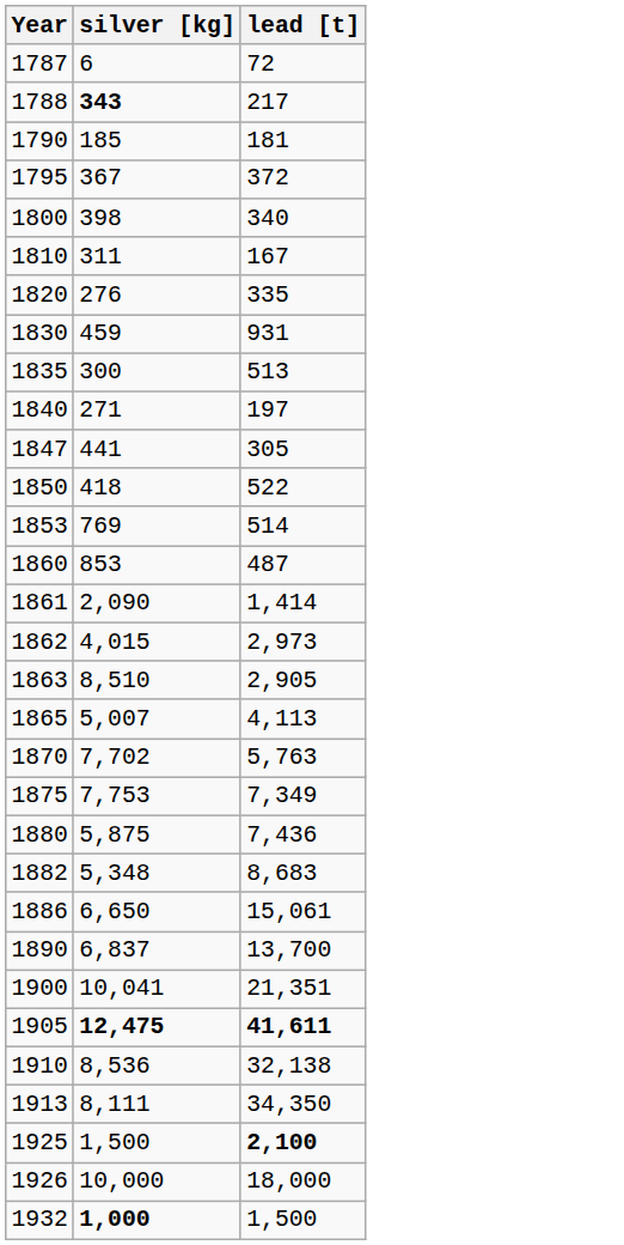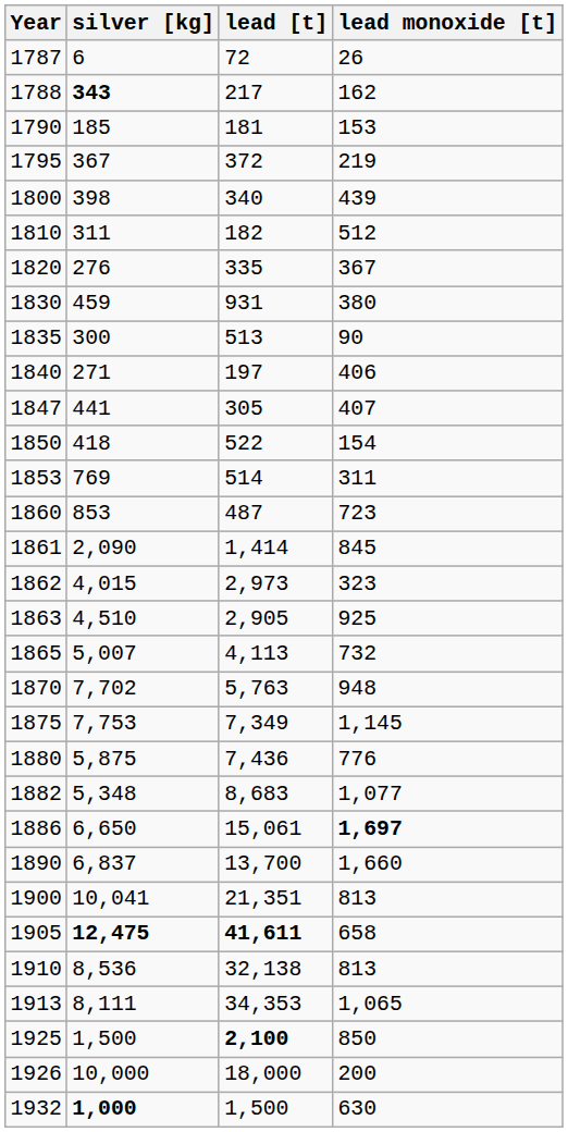 <table class="wikitable">
 <tr>
 <th>Year</th>
 <th>silver [kg]</th>
 <th>lead [t]</th>
+<th>lead monoxide [t]</th>
 </tr>
 <tr>
 <td>1787</td>
 <td>6</td>
 <td>72</td>
+<td>26</td>
 </tr>
 <tr>
 <td>1788</td>
 <td><strong>343</strong></td>
 <td>217</td>
+<td>162</td>
 </tr>
 <tr>
 <td>1790</td>
 <td>185</td>
 <td>181</td>
+<td>153</td>
 </tr>
 <tr>
 <td>1795</td>
 <td>367</td>
 <td>372</td>
+<td>219</td>
 </tr>
 <tr>
 <td>1800</td>
 <td>398</td>
 <td>340</td>
+<td>439</td>
 </tr>
 <tr>
 <td>1810</td>
 <td>311</td>
-<td>167</td>
+<td>182</td>
+<td>512</td>
 </tr>
 <tr>
 <td>1820</td>
 <td>276</td>
 <td>335</td>
+<td>367</td>
 </tr>
 <tr>
 <td>1830</td>
 <td>459</td>
 <td>931</td>
+<td>380</td>
 </tr>
 <tr>
 <td>1835</td>
 <td>300</td>
 <td>513</td>
+<td>90</td>
 </tr>
 <tr>
 <td>1840</td>
 <td>271</td>
 <td>197</td>
+<td>406</td>
 </tr>
 <tr>
 <td>1847</td>
 <td>441</td>
 <td>305</td>
+<td>407</td>
 </tr>
 <tr>
 <td>1850</td>
 <td>418</td>
 <td>522</td>
+<td>154</td>
 </tr>
 <tr>
 <td>1853</td>
 <td>769</td>
 <td>514</td>
+<td>311</td>
 </tr>
 <tr>
 <td>1860</td>
 <td>853</td>
 <td>487</td>
+<td>723</td>
 </tr>
 <tr>
 <td>1861</td>
 <td>2,090</td>
 <td>1,414</td>
+<td>845</td>
 </tr>
 <tr>
 <td>1862</td>
 <td>4,015</td>
 <td>2,973</td>
+<td>323</td>
 </tr>
 <tr>
 <td>1863</td>
-<td>8,510</td>
+<td>4,510</td>
 <td>2,905</td>
+<td>925</td>
 </tr>
 <tr>
 <td>1865</td>
 <td>5,007</td>
 <td>4,113</td>
+<td>732</td>
 </tr>
 <tr>
 <td>1870</td>
 <td>7,702</td>
 <td>5,763</td>
+<td>948</td>
 </tr>
 <tr>
 <td>1875</td>
 <td>7,753</td>
 <td>7,349</td>
+<td>1,145</td>
 </tr>
 <tr>
 <td>1880</td>
 <td>5,875</td>
 <td>7,436</td>
+<td>776</td>
 </tr>
 <tr>
 <td>1882</td>
 <td>5,348</td>
 <td>8,683</td>
+<td>1,077</td>
 </tr>
 <tr>
 <td>1886</td>
 <td>6,650</td>
 <td>15,061</td>
+<td><strong>1,697</strong></td>
 </tr>
 <tr>
 <td>1890</td>
 <td>6,837</td>
 <td>13,700</td>
+<td>1,660</td>
 </tr>
 <tr>
 <td>1900</td>
 <td>10,041</td>
 <td>21,351</td>
+<td>813</td>
 </tr>
 <tr>
 <td>1905</td>
 <td><strong>12,475</strong></td>
 <td><strong>41,611</strong></td>
+<td>658</td>
 </tr>
 <tr>
 <td>1910</td>
 <td>8,536</td>
 <td>32,138</td>
+<td>813</td>
 </tr>
 <tr>
 <td>1913</td>
 <td>8,111</td>
-<td>34,350</td>
+<td>34,353</td>
+<td>1,065</td>
 </tr>
 <tr>
 <td>1925</td>
 <td>1,500</td>
 <td><strong>2,100</strong></td>
+<td>850</td>
 </tr>
 <tr>
 <td>1926</td>
 <td>10,000</td>
 <td>18,000</td>
+<td>200</td>
 </tr>
 <tr>
 <td>1932</td>
 <td><strong>1,000</strong></td>
 <td>1,500</td>
+<td>630</td>
 </tr>
 </table>
